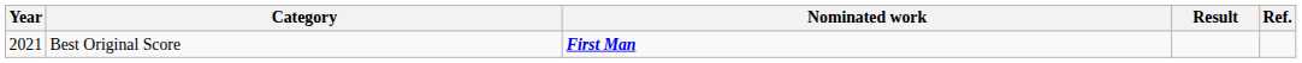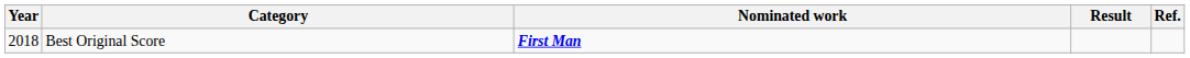 <table class=wikitable>
 <tr>
 <th scope="col" style="width:1em;">Year</th>
 <th scope="col" style="width:33em;">Category</th>
 <th scope="col" style="width:39em;">Nominated work</th>
 <th scope="col" style="width:5em;">Result</th>
 <th scope="col" style="width:1em;">Ref.</th>
 </tr>
 <tr>
-<td>2021</td>
+<td>2018</td>
 <td Phoenix Film Critics Society 2018 Award for Original Best Score>Best Original Score</td>
 <td><strong><em><a href='#'>First Man</a></em></strong></td>
 <td></td>
 <td style="text-align:center;"></td>
 </tr>
 </table>
